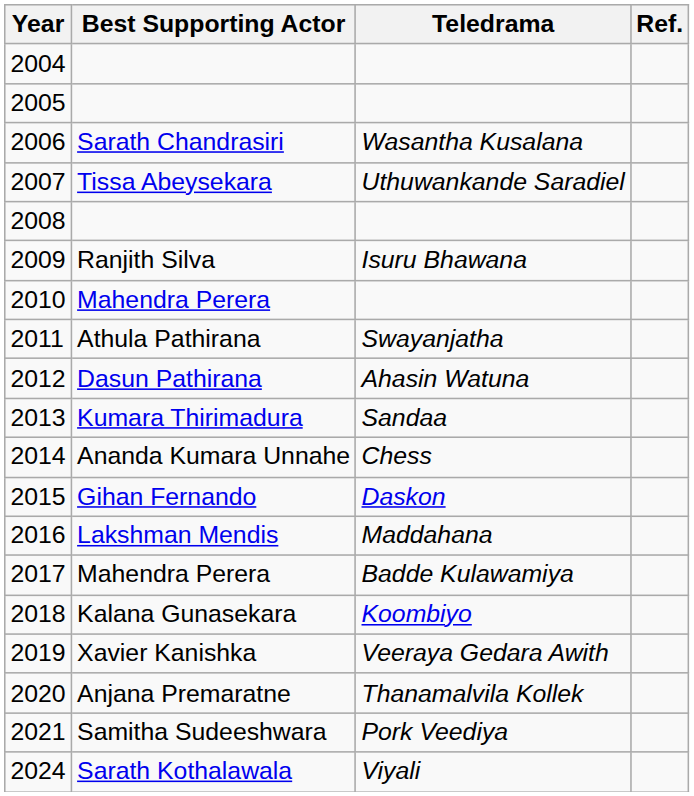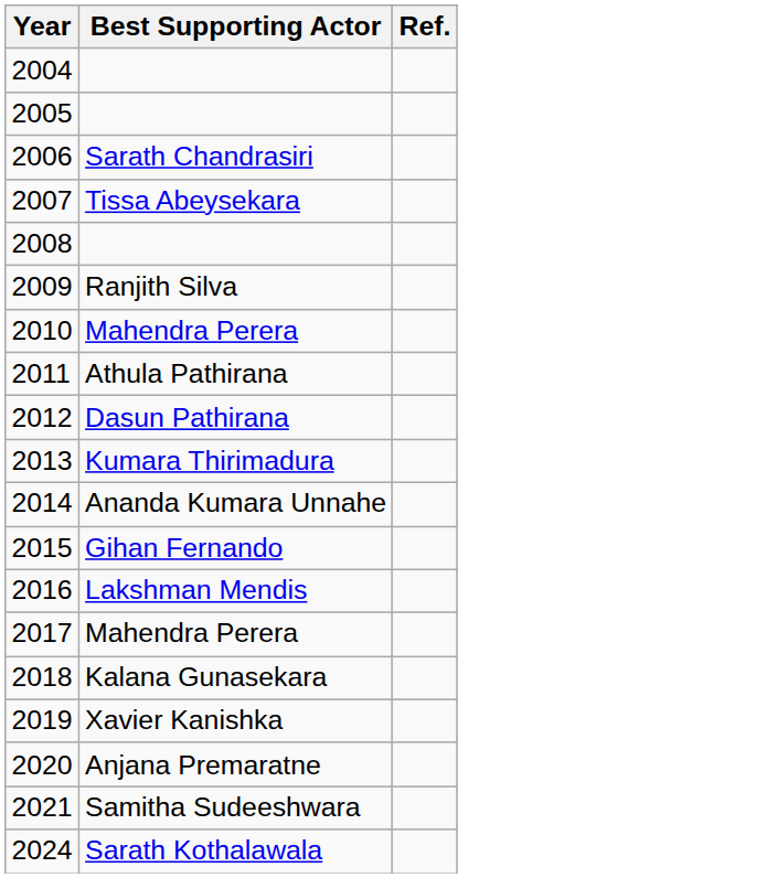 <table class="wikitable">
 <tr>
 <th>Year</th>
 <th>Best Supporting Actor</th>
-<th>Teledrama</th>
 <th>Ref.</th>
 </tr>
 <tr>
 <td>2004</td>
-<td></td>
 <td></td>
 <td></td>
 </tr>
 <tr>
 <td>2005</td>
 <td></td>
 <td></td>
-<td></td>
 </tr>
 <tr>
 <td>2006</td>
 <td><a href='#'>Sarath Chandrasiri</a></td>
-<td><em>Wasantha Kusalana</em></td>
 <td></td>
 </tr>
 <tr>
 <td>2007</td>
 <td><a href='#'>Tissa Abeysekara</a></td>
-<td><em>Uthuwankande Saradiel</em></td>
 <td></td>
 </tr>
 <tr>
 <td>2008</td>
 <td></td>
 <td></td>
-<td></td>
 </tr>
 <tr>
 <td>2009</td>
 <td>Ranjith Silva</td>
-<td><em>Isuru Bhawana</em></td>
 <td></td>
 </tr>
 <tr>
 <td>2010</td>
 <td><a href='#'>Mahendra Perera</a></td>
 <td></td>
-<td></td>
 </tr>
 <tr>
 <td>2011</td>
 <td>Athula Pathirana</td>
-<td><em>Swayanjatha</em></td>
 <td></td>
 </tr>
 <tr>
 <td>2012</td>
 <td><a href='#'>Dasun Pathirana</a></td>
-<td><em>Ahasin Watuna</em></td>
 <td></td>
 </tr>
 <tr>
 <td>2013</td>
 <td><a href='#'>Kumara Thirimadura</a></td>
-<td><em>Sandaa</em></td>
 <td></td>
 </tr>
 <tr>
 <td>2014</td>
 <td>Ananda Kumara Unnahe</td>
-<td><em>Chess</em></td>
 <td></td>
 </tr>
 <tr>
 <td>2015</td>
 <td><a href='#'>Gihan Fernando</a></td>
-<td><em><a href='#'>Daskon</a></em></td>
 <td></td>
 </tr>
 <tr>
 <td>2016</td>
 <td><a href='#'>Lakshman Mendis</a></td>
-<td><em>Maddahana</em></td>
 <td></td>
 </tr>
 <tr>
 <td>2017</td>
 <td>Mahendra Perera</td>
-<td><em>Badde Kulawamiya</em></td>
 <td></td>
 </tr>
 <tr>
 <td>2018</td>
 <td>Kalana Gunasekara</td>
-<td><em><a href='#'>Koombiyo</a></em></td>
 <td></td>
 </tr>
 <tr>
 <td>2019</td>
 <td>Xavier Kanishka</td>
-<td><em>Veeraya Gedara Awith</em></td>
 <td></td>
 </tr>
 <tr>
 <td>2020</td>
 <td>Anjana Premaratne</td>
-<td><em>Thanamalvila Kollek</em></td>
 <td></td>
 </tr>
 <tr>
 <td>2021</td>
 <td>Samitha Sudeeshwara</td>
-<td><em>Pork Veediya</em></td>
 <td></td>
 </tr>
 <tr>
 <td>2024</td>
 <td><a href='#'>Sarath Kothalawala</a></td>
-<td><em>Viyali</em></td>
 <td></td>
 </tr>
 </table>
